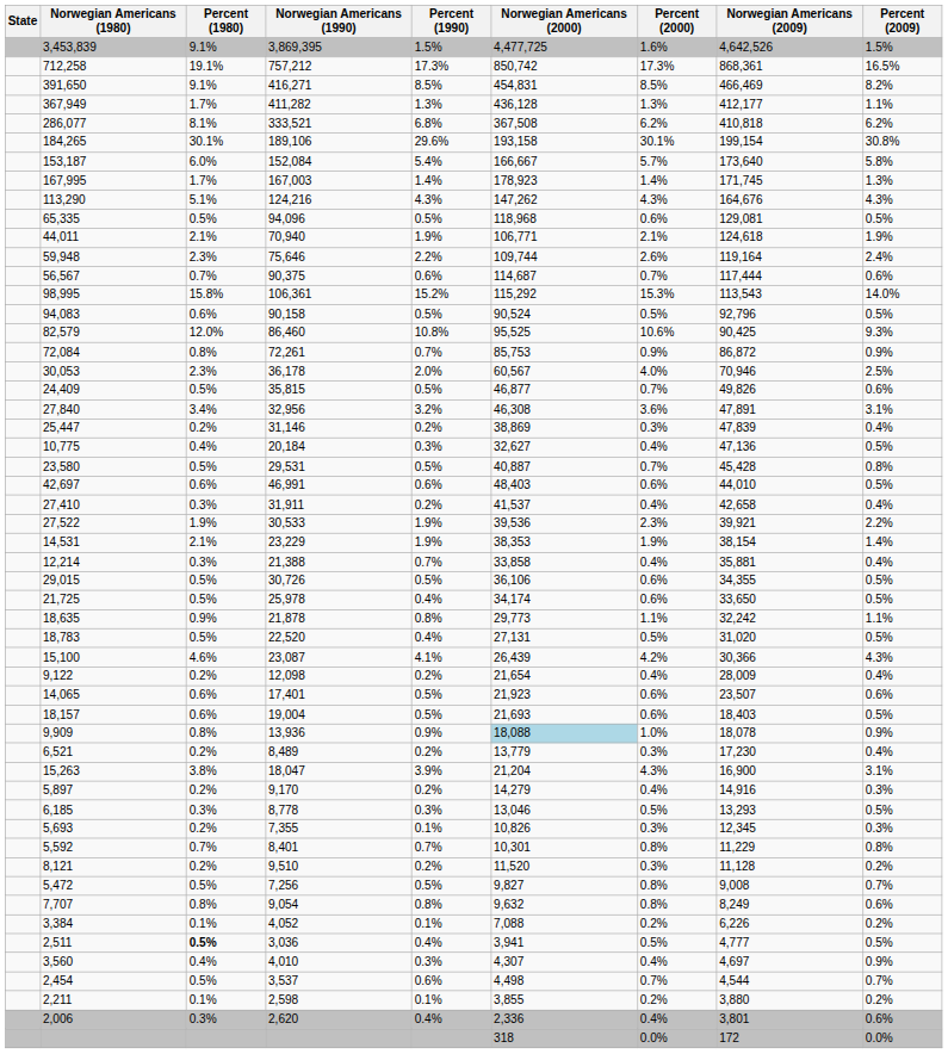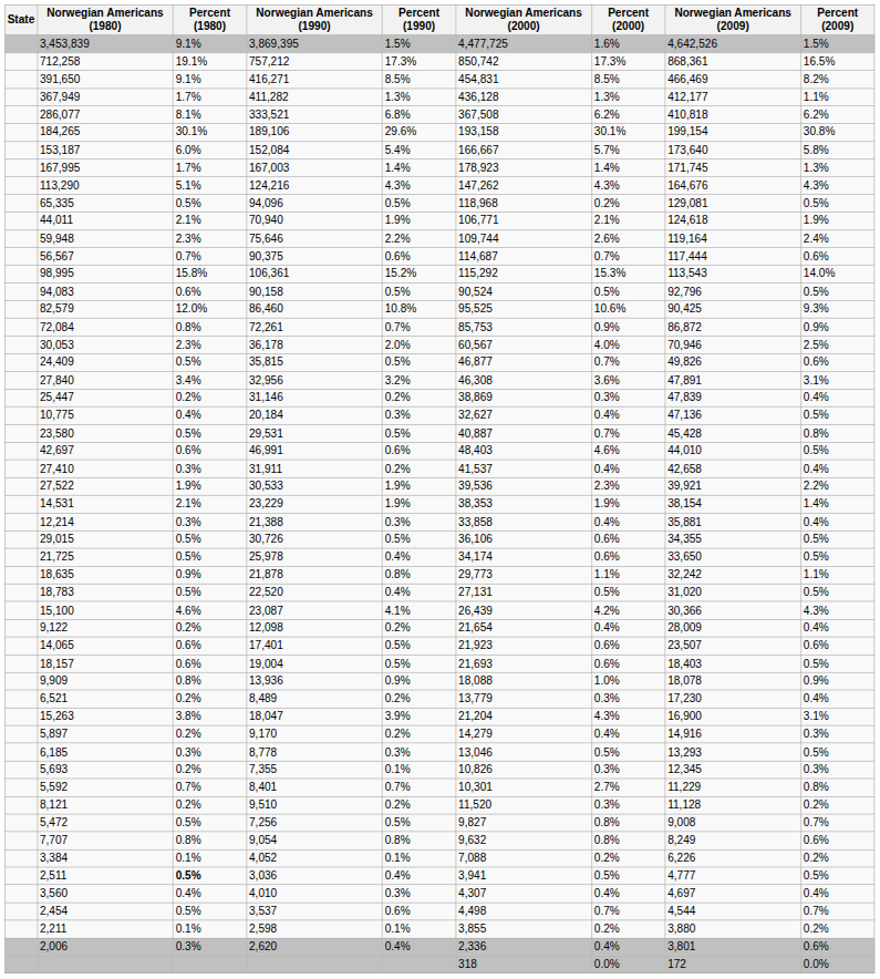 <table class="wikitable sortable">
 <tr>
 <th>State</th>
 <th>Norwegian Americans (1980)</th>
 <th>Percent (1980)</th>
 <th>Norwegian Americans (1990)</th>
 <th>Percent (1990)</th>
 <th>Norwegian Americans (2000)</th>
 <th>Percent (2000)</th>
 <th>Norwegian Americans (2009)</th>
 <th>Percent (2009)</th>
 </tr>
 <tr>
 <td style="background:silver"></td>
 <td style="background:silver">3,453,839</td>
 <td style="background:silver">9.1%</td>
 <td style="background:silver">3,869,395</td>
 <td style="background:silver">1.5%</td>
 <td style="background:silver">4,477,725</td>
 <td style="background:silver">1.6%</td>
 <td style="background:silver">4,642,526</td>
 <td style="background:silver">1.5%</td>
 </tr>
 <tr>
 <td></td>
 <td>712,258</td>
 <td>19.1%</td>
 <td>757,212</td>
 <td>17.3%</td>
 <td>850,742</td>
 <td>17.3%</td>
 <td>868,361</td>
 <td>16.5%</td>
 </tr>
 <tr>
 <td></td>
 <td>391,650</td>
 <td>9.1%</td>
 <td>416,271</td>
 <td>8.5%</td>
 <td>454,831</td>
 <td>8.5%</td>
 <td>466,469</td>
 <td>8.2%</td>
 </tr>
 <tr>
 <td></td>
 <td>367,949</td>
 <td>1.7%</td>
 <td>411,282</td>
 <td>1.3%</td>
 <td>436,128</td>
 <td>1.3%</td>
 <td>412,177</td>
 <td>1.1%</td>
 </tr>
 <tr>
 <td></td>
 <td>286,077</td>
 <td>8.1%</td>
 <td>333,521</td>
 <td>6.8%</td>
 <td>367,508</td>
 <td>6.2%</td>
 <td>410,818</td>
 <td>6.2%</td>
 </tr>
 <tr>
 <td></td>
 <td>184,265</td>
 <td>30.1%</td>
 <td>189,106</td>
 <td>29.6%</td>
 <td>193,158</td>
 <td>30.1%</td>
 <td>199,154</td>
 <td>30.8%</td>
 </tr>
 <tr>
 <td></td>
 <td>153,187</td>
 <td>6.0%</td>
 <td>152,084</td>
 <td>5.4%</td>
 <td>166,667</td>
 <td>5.7%</td>
 <td>173,640</td>
 <td>5.8%</td>
 </tr>
 <tr>
 <td></td>
 <td>167,995</td>
 <td>1.7%</td>
 <td>167,003</td>
 <td>1.4%</td>
 <td>178,923</td>
 <td>1.4%</td>
 <td>171,745</td>
 <td>1.3%</td>
 </tr>
 <tr>
 <td></td>
 <td>113,290</td>
 <td>5.1%</td>
 <td>124,216</td>
 <td>4.3%</td>
 <td>147,262</td>
 <td>4.3%</td>
 <td>164,676</td>
 <td>4.3%</td>
 </tr>
 <tr>
 <td></td>
 <td>65,335</td>
 <td>0.5%</td>
 <td>94,096</td>
 <td>0.5%</td>
 <td>118,968</td>
-<td>0.6%</td>
+<td>0.2%</td>
 <td>129,081</td>
 <td>0.5%</td>
 </tr>
 <tr>
 <td></td>
 <td>44,011</td>
 <td>2.1%</td>
 <td>70,940</td>
 <td>1.9%</td>
 <td>106,771</td>
 <td>2.1%</td>
 <td>124,618</td>
 <td>1.9%</td>
 </tr>
 <tr>
 <td></td>
 <td>59,948</td>
 <td>2.3%</td>
 <td>75,646</td>
 <td>2.2%</td>
 <td>109,744</td>
 <td>2.6%</td>
 <td>119,164</td>
 <td>2.4%</td>
 </tr>
 <tr>
 <td></td>
 <td>56,567</td>
 <td>0.7%</td>
 <td>90,375</td>
 <td>0.6%</td>
 <td>114,687</td>
 <td>0.7%</td>
 <td>117,444</td>
 <td>0.6%</td>
 </tr>
 <tr>
 <td></td>
 <td>98,995</td>
 <td>15.8%</td>
 <td>106,361</td>
 <td>15.2%</td>
 <td>115,292</td>
 <td>15.3%</td>
 <td>113,543</td>
 <td>14.0%</td>
 </tr>
 <tr>
 <td></td>
 <td>94,083</td>
 <td>0.6%</td>
 <td>90,158</td>
 <td>0.5%</td>
 <td>90,524</td>
 <td>0.5%</td>
 <td>92,796</td>
 <td>0.5%</td>
 </tr>
 <tr>
 <td></td>
 <td>82,579</td>
 <td>12.0%</td>
 <td>86,460</td>
 <td>10.8%</td>
 <td>95,525</td>
 <td>10.6%</td>
 <td>90,425</td>
 <td>9.3%</td>
 </tr>
 <tr>
 <td></td>
 <td>72,084</td>
 <td>0.8%</td>
 <td>72,261</td>
 <td>0.7%</td>
 <td>85,753</td>
 <td>0.9%</td>
 <td>86,872</td>
 <td>0.9%</td>
 </tr>
 <tr>
 <td></td>
 <td>30,053</td>
 <td>2.3%</td>
 <td>36,178</td>
 <td>2.0%</td>
 <td>60,567</td>
 <td>4.0%</td>
 <td>70,946</td>
 <td>2.5%</td>
 </tr>
 <tr>
 <td></td>
 <td>24,409</td>
 <td>0.5%</td>
 <td>35,815</td>
 <td>0.5%</td>
 <td>46,877</td>
 <td>0.7%</td>
 <td>49,826</td>
 <td>0.6%</td>
 </tr>
 <tr>
 <td></td>
 <td>27,840</td>
 <td>3.4%</td>
 <td>32,956</td>
 <td>3.2%</td>
 <td>46,308</td>
 <td>3.6%</td>
 <td>47,891</td>
 <td>3.1%</td>
 </tr>
 <tr>
 <td></td>
 <td>25,447</td>
 <td>0.2%</td>
 <td>31,146</td>
 <td>0.2%</td>
 <td>38,869</td>
 <td>0.3%</td>
 <td>47,839</td>
 <td>0.4%</td>
 </tr>
 <tr>
 <td></td>
 <td>10,775</td>
 <td>0.4%</td>
 <td>20,184</td>
 <td>0.3%</td>
 <td>32,627</td>
 <td>0.4%</td>
 <td>47,136</td>
 <td>0.5%</td>
 </tr>
 <tr>
 <td></td>
 <td>23,580</td>
 <td>0.5%</td>
 <td>29,531</td>
 <td>0.5%</td>
 <td>40,887</td>
 <td>0.7%</td>
 <td>45,428</td>
 <td>0.8%</td>
 </tr>
 <tr>
 <td></td>
 <td>42,697</td>
 <td>0.6%</td>
 <td>46,991</td>
 <td>0.6%</td>
 <td>48,403</td>
-<td>0.6%</td>
+<td>4.6%</td>
 <td>44,010</td>
 <td>0.5%</td>
 </tr>
 <tr>
 <td></td>
 <td>27,410</td>
 <td>0.3%</td>
 <td>31,911</td>
 <td>0.2%</td>
 <td>41,537</td>
 <td>0.4%</td>
 <td>42,658</td>
 <td>0.4%</td>
 </tr>
 <tr>
 <td></td>
 <td>27,522</td>
 <td>1.9%</td>
 <td>30,533</td>
 <td>1.9%</td>
 <td>39,536</td>
 <td>2.3%</td>
 <td>39,921</td>
 <td>2.2%</td>
 </tr>
 <tr>
 <td></td>
 <td>14,531</td>
 <td>2.1%</td>
 <td>23,229</td>
 <td>1.9%</td>
 <td>38,353</td>
 <td>1.9%</td>
 <td>38,154</td>
 <td>1.4%</td>
 </tr>
 <tr>
 <td></td>
 <td>12,214</td>
 <td>0.3%</td>
 <td>21,388</td>
-<td>0.7%</td>
+<td>0.3%</td>
 <td>33,858</td>
 <td>0.4%</td>
 <td>35,881</td>
 <td>0.4%</td>
 </tr>
 <tr>
 <td></td>
 <td>29,015</td>
 <td>0.5%</td>
 <td>30,726</td>
 <td>0.5%</td>
 <td>36,106</td>
 <td>0.6%</td>
 <td>34,355</td>
 <td>0.5%</td>
 </tr>
 <tr>
 <td></td>
 <td>21,725</td>
 <td>0.5%</td>
 <td>25,978</td>
 <td>0.4%</td>
 <td>34,174</td>
 <td>0.6%</td>
 <td>33,650</td>
 <td>0.5%</td>
 </tr>
 <tr>
 <td></td>
 <td>18,635</td>
 <td>0.9%</td>
 <td>21,878</td>
 <td>0.8%</td>
 <td>29,773</td>
 <td>1.1%</td>
 <td>32,242</td>
 <td>1.1%</td>
 </tr>
 <tr>
 <td></td>
 <td>18,783</td>
 <td>0.5%</td>
 <td>22,520</td>
 <td>0.4%</td>
 <td>27,131</td>
 <td>0.5%</td>
 <td>31,020</td>
 <td>0.5%</td>
 </tr>
 <tr>
 <td></td>
 <td>15,100</td>
 <td>4.6%</td>
 <td>23,087</td>
 <td>4.1%</td>
 <td>26,439</td>
 <td>4.2%</td>
 <td>30,366</td>
 <td>4.3%</td>
 </tr>
 <tr>
 <td></td>
 <td>9,122</td>
 <td>0.2%</td>
 <td>12,098</td>
 <td>0.2%</td>
 <td>21,654</td>
 <td>0.4%</td>
 <td>28,009</td>
 <td>0.4%</td>
 </tr>
 <tr>
 <td></td>
 <td>14,065</td>
 <td>0.6%</td>
 <td>17,401</td>
 <td>0.5%</td>
 <td>21,923</td>
 <td>0.6%</td>
 <td>23,507</td>
 <td>0.6%</td>
 </tr>
 <tr>
 <td></td>
 <td>18,157</td>
 <td>0.6%</td>
 <td>19,004</td>
 <td>0.5%</td>
 <td>21,693</td>
 <td>0.6%</td>
 <td>18,403</td>
 <td>0.5%</td>
 </tr>
 <tr>
 <td></td>
 <td>9,909</td>
 <td>0.8%</td>
 <td>13,936</td>
 <td>0.9%</td>
-<td style="background: lightblue;">18,088</td>
+<td>18,088</td>
 <td>1.0%</td>
 <td>18,078</td>
 <td>0.9%</td>
 </tr>
 <tr>
 <td></td>
 <td>6,521</td>
 <td>0.2%</td>
 <td>8,489</td>
 <td>0.2%</td>
 <td>13,779</td>
 <td>0.3%</td>
 <td>17,230</td>
 <td>0.4%</td>
 </tr>
 <tr>
 <td></td>
 <td>15,263</td>
 <td>3.8%</td>
 <td>18,047</td>
 <td>3.9%</td>
 <td>21,204</td>
 <td>4.3%</td>
 <td>16,900</td>
 <td>3.1%</td>
 </tr>
 <tr>
 <td></td>
 <td>5,897</td>
 <td>0.2%</td>
 <td>9,170</td>
 <td>0.2%</td>
 <td>14,279</td>
 <td>0.4%</td>
 <td>14,916</td>
 <td>0.3%</td>
 </tr>
 <tr>
 <td></td>
 <td>6,185</td>
 <td>0.3%</td>
 <td>8,778</td>
 <td>0.3%</td>
 <td>13,046</td>
 <td>0.5%</td>
 <td>13,293</td>
 <td>0.5%</td>
 </tr>
 <tr>
 <td></td>
 <td>5,693</td>
 <td>0.2%</td>
 <td>7,355</td>
 <td>0.1%</td>
 <td>10,826</td>
 <td>0.3%</td>
 <td>12,345</td>
 <td>0.3%</td>
 </tr>
 <tr>
 <td></td>
 <td>5,592</td>
 <td>0.7%</td>
 <td>8,401</td>
 <td>0.7%</td>
 <td>10,301</td>
-<td>0.8%</td>
+<td>2.7%</td>
 <td>11,229</td>
 <td>0.8%</td>
 </tr>
 <tr>
 <td></td>
 <td>8,121</td>
 <td>0.2%</td>
 <td>9,510</td>
 <td>0.2%</td>
 <td>11,520</td>
 <td>0.3%</td>
 <td>11,128</td>
 <td>0.2%</td>
 </tr>
 <tr>
 <td></td>
 <td>5,472</td>
 <td>0.5%</td>
 <td>7,256</td>
 <td>0.5%</td>
 <td>9,827</td>
 <td>0.8%</td>
 <td>9,008</td>
 <td>0.7%</td>
 </tr>
 <tr>
 <td></td>
 <td>7,707</td>
 <td>0.8%</td>
 <td>9,054</td>
 <td>0.8%</td>
 <td>9,632</td>
 <td>0.8%</td>
 <td>8,249</td>
 <td>0.6%</td>
 </tr>
 <tr>
 <td></td>
 <td>3,384</td>
 <td>0.1%</td>
 <td>4,052</td>
 <td>0.1%</td>
 <td>7,088</td>
 <td>0.2%</td>
 <td>6,226</td>
 <td>0.2%</td>
 </tr>
 <tr>
 <td></td>
 <td>2,511</td>
 <td><strong>0.5%</strong></td>
 <td>3,036</td>
 <td>0.4%</td>
 <td>3,941</td>
 <td>0.5%</td>
 <td>4,777</td>
 <td>0.5%</td>
 </tr>
 <tr>
 <td></td>
 <td>3,560</td>
 <td>0.4%</td>
 <td>4,010</td>
 <td>0.3%</td>
 <td>4,307</td>
 <td>0.4%</td>
 <td>4,697</td>
-<td>0.9%</td>
+<td>0.4%</td>
 </tr>
 <tr>
 <td></td>
 <td>2,454</td>
 <td>0.5%</td>
 <td>3,537</td>
 <td>0.6%</td>
 <td>4,498</td>
 <td>0.7%</td>
 <td>4,544</td>
 <td>0.7%</td>
 </tr>
 <tr>
 <td></td>
 <td>2,211</td>
 <td>0.1%</td>
 <td>2,598</td>
 <td>0.1%</td>
 <td>3,855</td>
 <td>0.2%</td>
 <td>3,880</td>
 <td>0.2%</td>
 </tr>
 <tr>
 <td style="background:silver"></td>
 <td style="background:silver">2,006</td>
 <td style="background:silver">0.3%</td>
 <td style="background:silver">2,620</td>
 <td style="background:silver">0.4%</td>
 <td style="background:silver">2,336</td>
 <td style="background:silver">0.4%</td>
 <td style="background:silver">3,801</td>
 <td style="background:silver">0.6%</td>
 </tr>
 <tr>
 <td style="background:silver"></td>
 <td style="background:silver"></td>
 <td style="background:silver"></td>
 <td style="background:silver"></td>
 <td style="background:silver"></td>
 <td style="background:silver">318</td>
 <td style="background:silver">0.0%</td>
 <td style="background:silver">172</td>
 <td style="background:silver">0.0%</td>
 </tr>
 </table>
